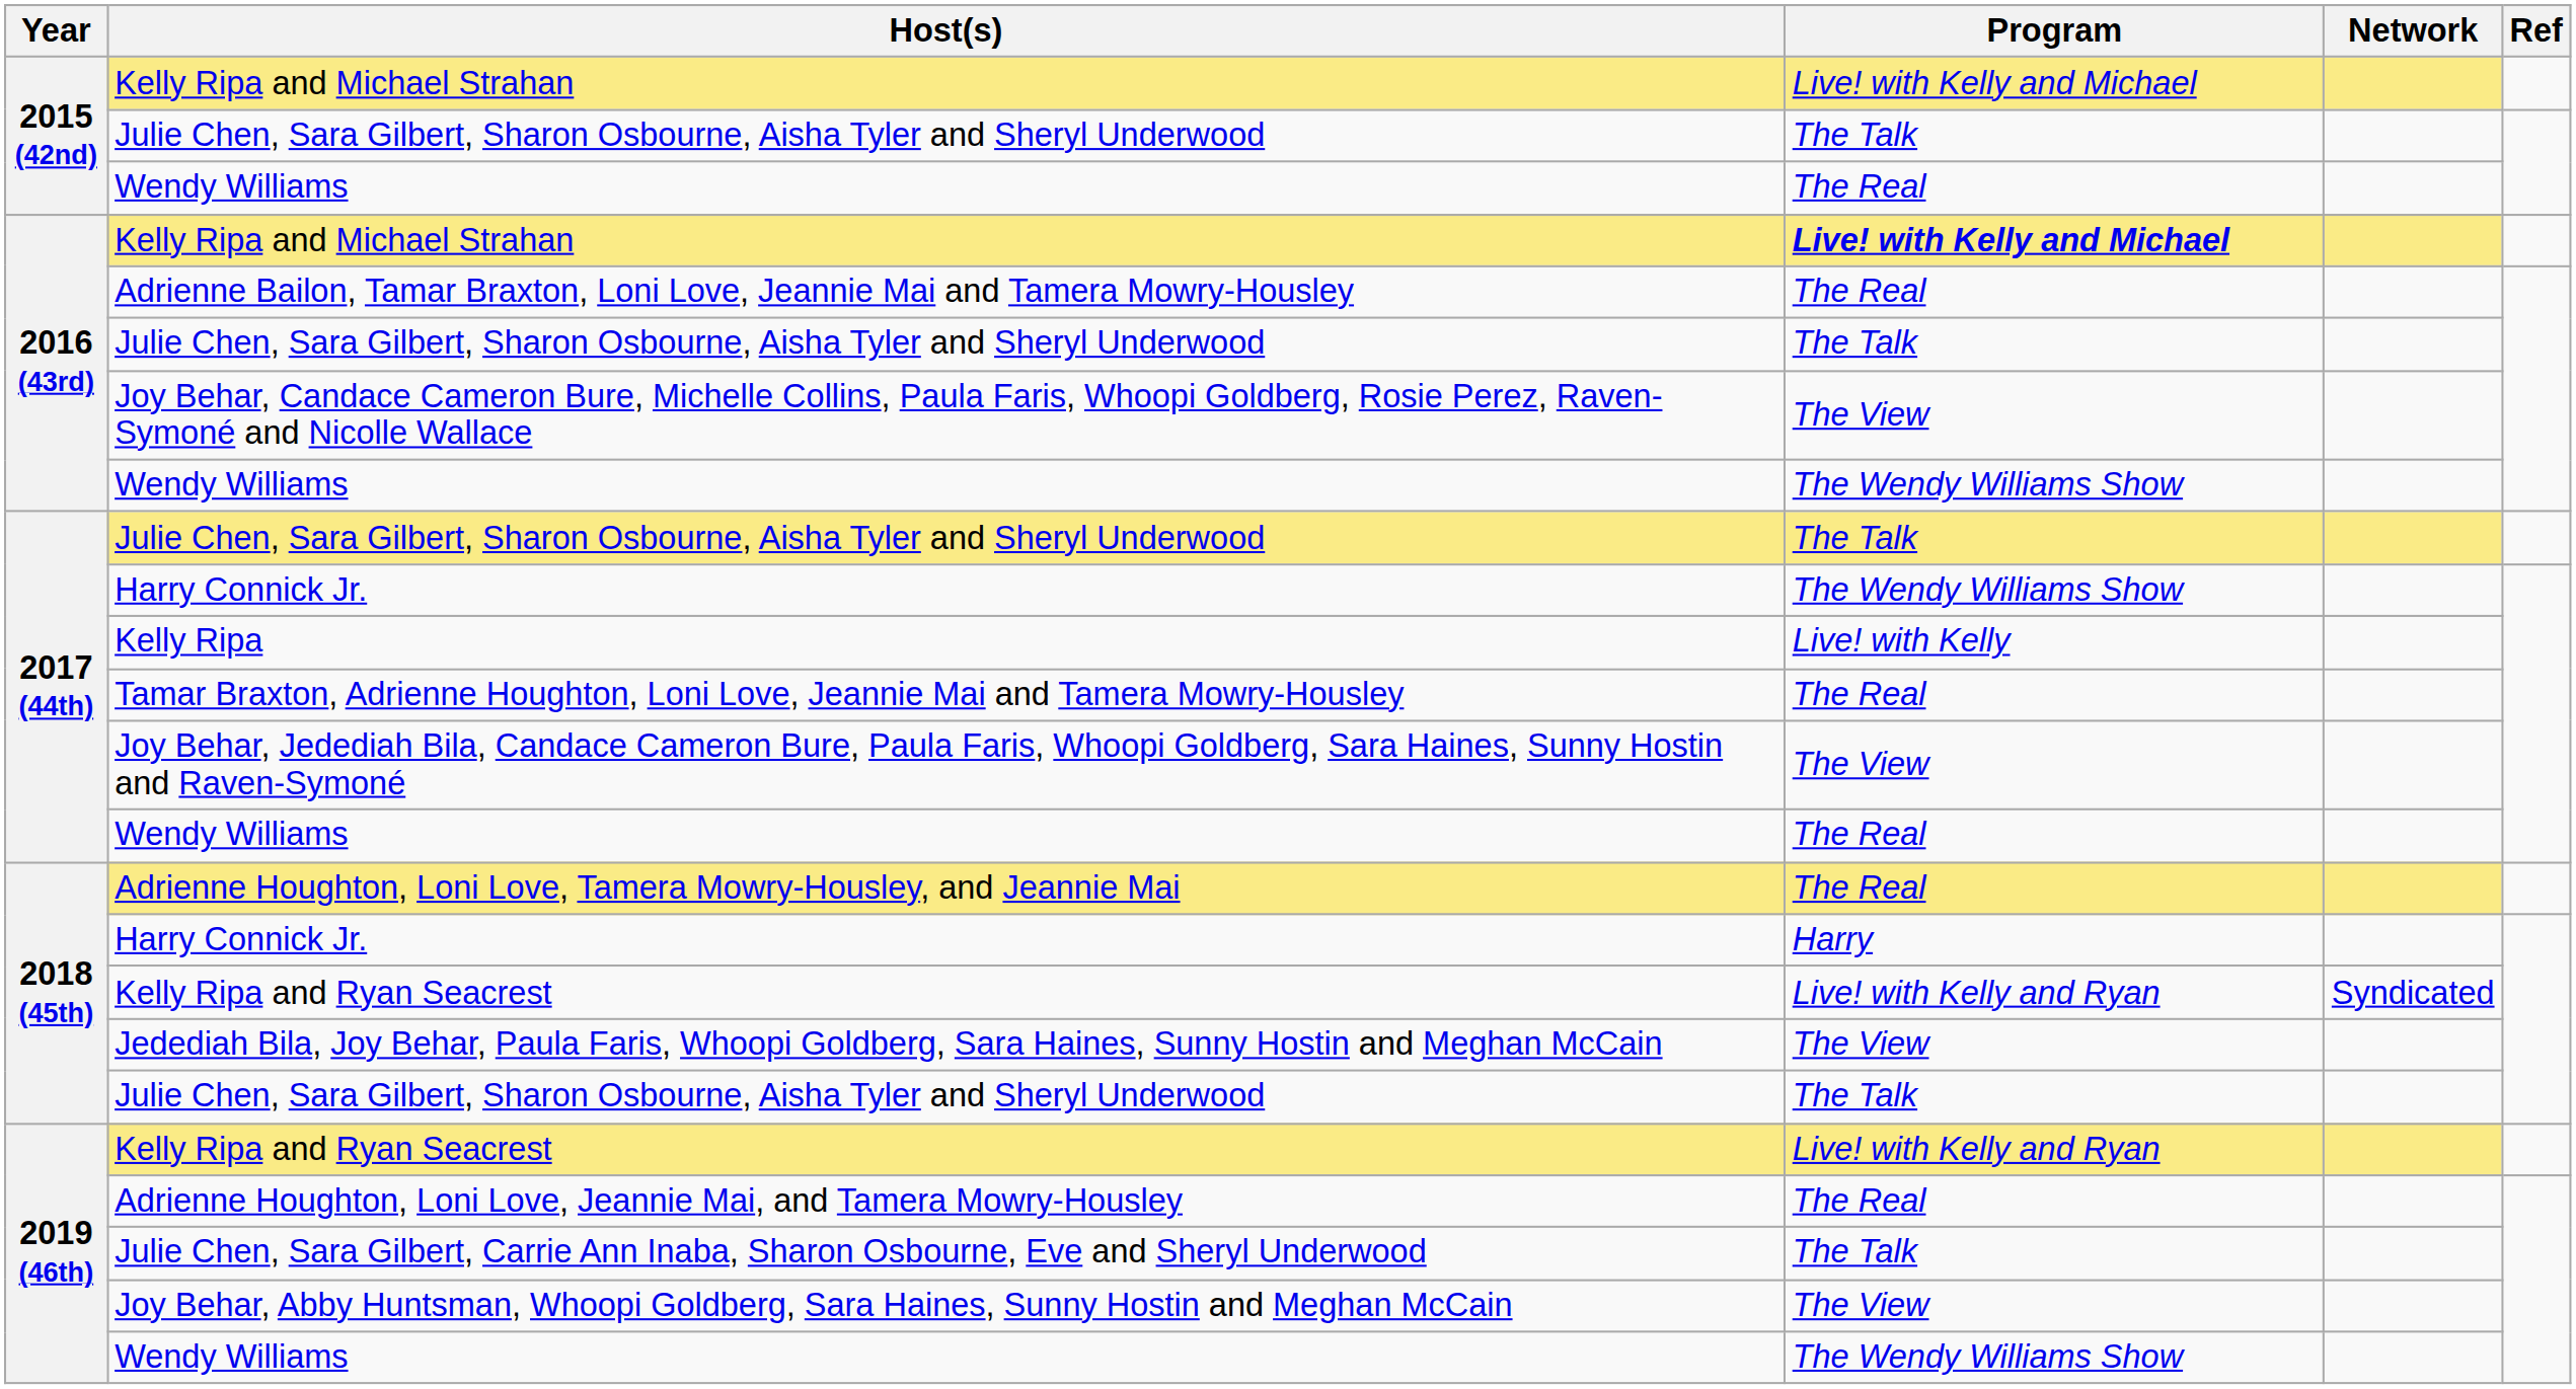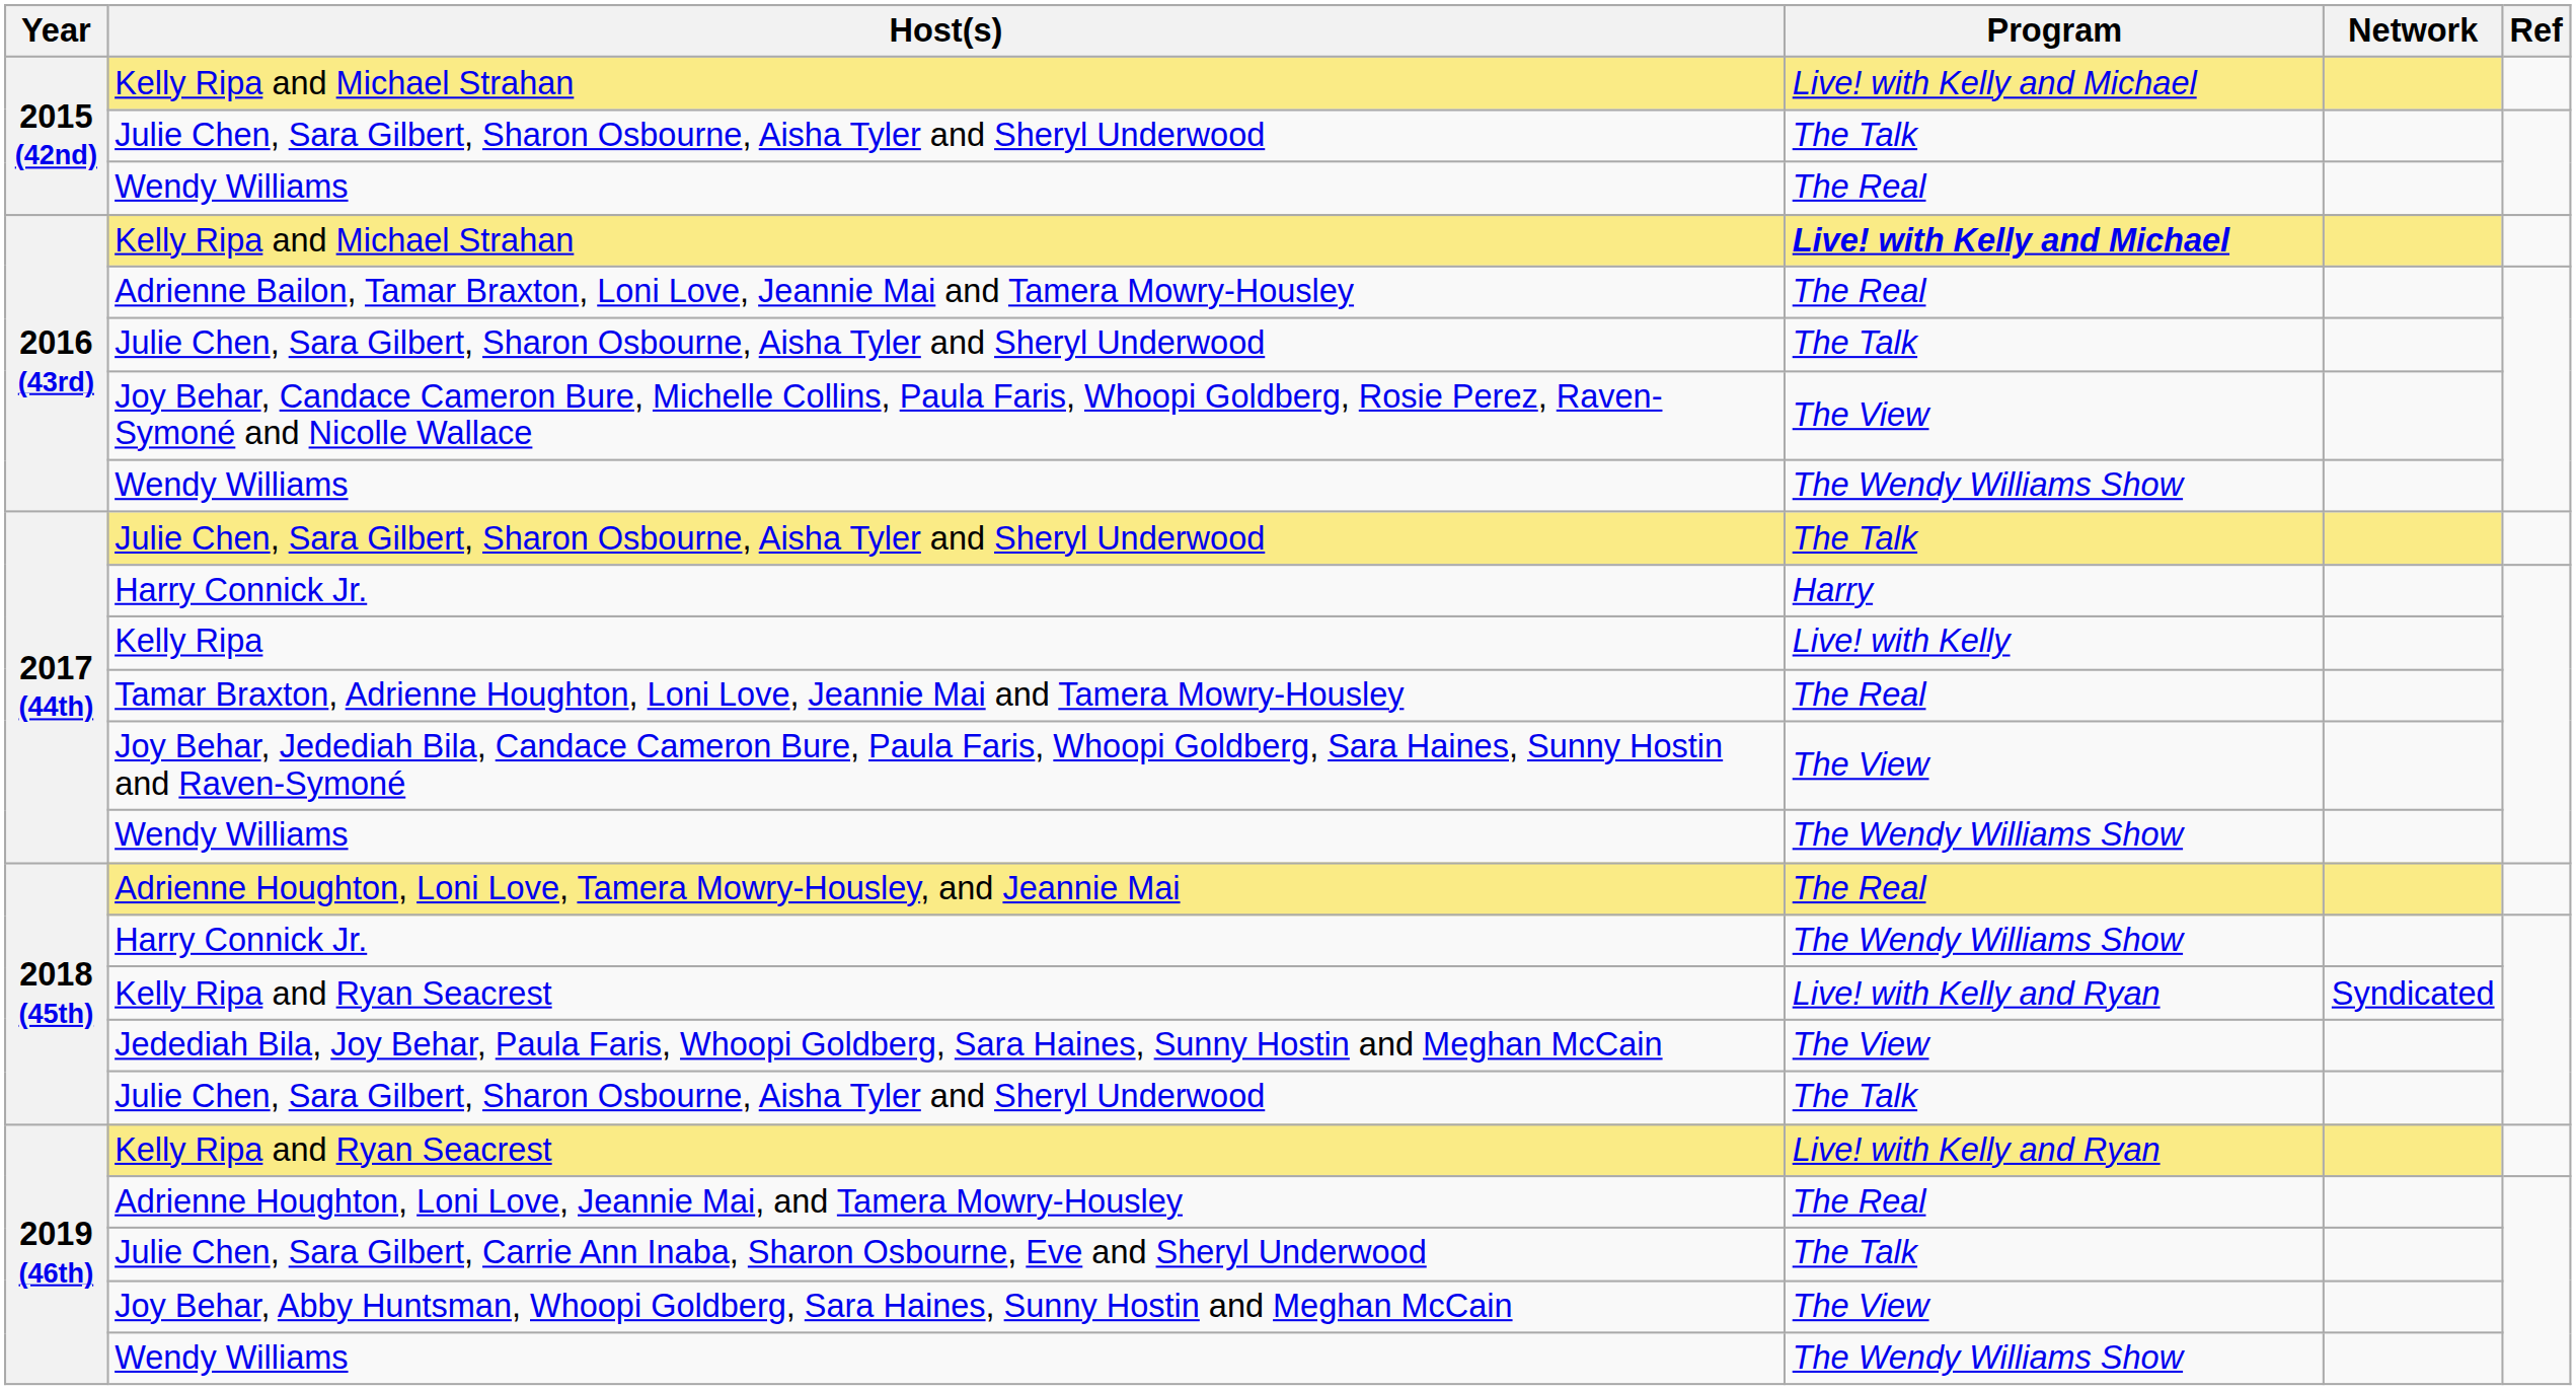 <table class="wikitable">
 <tr style="background:#bebebe;">
 <th style="width:4%;">Year</th>
 <th style="width:73%;">Host(s)</th>
 <th style="width:56%;">Program</th>
 <th style="width:8%;">Network</th>
 <th style="width:1%;">Ref</th>
 </tr>
 <tr>
 <th scope="row" rowspan="3" style="text-align:center">2015 <br><small><a href='#'>(42nd)</a></small></th>
 <td style="background:#FAEB86"><a href='#'>Kelly Ripa</a> and <a href='#'>Michael Strahan</a> </td>
 <td style="background:#FAEB86"><em><a href='#'>Live! with Kelly and Michael</a></em></td>
 <td style="background:#FAEB86"></td>
 <td></td>
 </tr>
 <tr>
 <td><a href='#'>Julie Chen</a>, <a href='#'>Sara Gilbert</a>, <a href='#'>Sharon Osbourne</a>, <a href='#'>Aisha Tyler</a> and <a href='#'>Sheryl Underwood</a></td>
 <td><em><a href='#'>The Talk</a></em></td>
 <td></td>
 <td rowspan="2"></td>
 </tr>
 <tr>
 <td><a href='#'>Wendy Williams</a></td>
 <td><em><a href='#'>The Real</a></em></td>
 <td></td>
 </tr>
 <tr>
 <th scope="row" rowspan=5 style="text-align:center">2016 <br><small><a href='#'>(43rd)</a></small></th>
 <td style="background:#FAEB86"><a href='#'>Kelly Ripa</a> and <a href='#'>Michael Strahan</a> </td>
 <td style="background:#FAEB86"><strong><em><a href='#'>Live! with Kelly and Michael</a></em></strong></td>
 <td style="background:#FAEB86"></td>
 <td></td>
 </tr>
 <tr>
 <td><a href='#'>Adrienne Bailon</a>, <a href='#'>Tamar Braxton</a>, <a href='#'>Loni Love</a>, <a href='#'>Jeannie Mai</a> and <a href='#'>Tamera Mowry-Housley</a></td>
 <td><em><a href='#'>The Real</a></em></td>
 <td></td>
 <td rowspan=4></td>
 </tr>
 <tr>
 <td><a href='#'>Julie Chen</a>, <a href='#'>Sara Gilbert</a>, <a href='#'>Sharon Osbourne</a>, <a href='#'>Aisha Tyler</a> and <a href='#'>Sheryl Underwood</a></td>
 <td><em><a href='#'>The Talk</a></em></td>
 <td></td>
 </tr>
 <tr>
 <td><a href='#'>Joy Behar</a>, <a href='#'>Candace Cameron Bure</a>, <a href='#'>Michelle Collins</a>, <a href='#'>Paula Faris</a>, <a href='#'>Whoopi Goldberg</a>, <a href='#'>Rosie Perez</a>, <a href='#'>Raven-Symoné</a> and <a href='#'>Nicolle Wallace</a></td>
 <td><em><a href='#'>The View</a></em></td>
 <td></td>
 </tr>
 <tr>
 <td><a href='#'>Wendy Williams</a></td>
 <td><em><a href='#'>The Wendy Williams Show</a></em></td>
 <td></td>
 </tr>
 <tr>
 <th scope="row" rowspan=6 style="text-align:center">2017 <br><small><a href='#'>(44th)</a></small></th>
 <td style="background:#FAEB86"><a href='#'>Julie Chen</a>, <a href='#'>Sara Gilbert</a>, <a href='#'>Sharon Osbourne</a>, <a href='#'>Aisha Tyler</a> and <a href='#'>Sheryl Underwood</a> </td>
 <td style="background:#FAEB86"><em><a href='#'>The Talk</a></em></td>
 <td style="background:#FAEB86"></td>
 <td></td>
 </tr>
 <tr>
 <td><a href='#'>Harry Connick Jr.</a></td>
-<td><em><a href='#'>The Wendy Williams Show</a></em></td>
+<td><em><a href='#'>Harry</a></em></td>
 <td></td>
 <td rowspan=5></td>
 </tr>
 <tr>
 <td><a href='#'>Kelly Ripa</a></td>
 <td><em><a href='#'>Live! with Kelly</a></em></td>
 <td></td>
 </tr>
 <tr>
 <td><a href='#'>Tamar Braxton</a>, <a href='#'>Adrienne Houghton</a>, <a href='#'>Loni Love</a>, <a href='#'>Jeannie Mai</a> and <a href='#'>Tamera Mowry-Housley</a></td>
 <td><em><a href='#'>The Real</a></em></td>
 <td></td>
 </tr>
 <tr>
 <td><a href='#'>Joy Behar</a>, <a href='#'>Jedediah Bila</a>, <a href='#'>Candace Cameron Bure</a>, <a href='#'>Paula Faris</a>, <a href='#'>Whoopi Goldberg</a>, <a href='#'>Sara Haines</a>, <a href='#'>Sunny Hostin</a> and <a href='#'>Raven-Symoné</a></td>
 <td><em><a href='#'>The View</a></em></td>
 <td></td>
 </tr>
 <tr>
 <td><a href='#'>Wendy Williams</a></td>
-<td><em><a href='#'>The Real</a></em></td>
+<td><em><a href='#'>The Wendy Williams Show</a></em></td>
 <td></td>
 </tr>
 <tr>
 <th scope="row" rowspan=5 style="text-align:center">2018 <br><small><a href='#'>(45th)</a></small></th>
 <td style="background:#FAEB86"><a href='#'>Adrienne Houghton</a>, <a href='#'>Loni Love</a>, <a href='#'>Tamera Mowry-Housley</a>, and <a href='#'>Jeannie Mai</a> </td>
 <td style="background:#FAEB86"><em><a href='#'>The Real</a></em></td>
 <td style="background:#FAEB86"></td>
 <td></td>
 </tr>
 <tr>
 <td><a href='#'>Harry Connick Jr.</a></td>
-<td><em><a href='#'>Harry</a></em></td>
+<td><em><a href='#'>The Wendy Williams Show</a></em></td>
 <td></td>
 <td rowspan=4></td>
 </tr>
 <tr>
 <td><a href='#'>Kelly Ripa</a> and <a href='#'>Ryan Seacrest</a></td>
 <td><em><a href='#'>Live! with Kelly and Ryan</a></em></td>
 <td><a href='#'>Syndicated</a></td>
 </tr>
 <tr>
 <td><a href='#'>Jedediah Bila</a>, <a href='#'>Joy Behar</a>, <a href='#'>Paula Faris</a>, <a href='#'>Whoopi Goldberg</a>, <a href='#'>Sara Haines</a>, <a href='#'>Sunny Hostin</a> and <a href='#'>Meghan McCain</a></td>
 <td><em><a href='#'>The View</a></em></td>
 <td></td>
 </tr>
 <tr>
 <td><a href='#'>Julie Chen</a>, <a href='#'>Sara Gilbert</a>, <a href='#'>Sharon Osbourne</a>, <a href='#'>Aisha Tyler</a> and <a href='#'>Sheryl Underwood</a></td>
 <td><em><a href='#'>The Talk</a></em></td>
 <td></td>
 </tr>
 <tr>
 <th scope="row" rowspan=5 style="text-align:center">2019 <br><small><a href='#'>(46th)</a></small></th>
 <td style="background:#FAEB86"><a href='#'>Kelly Ripa</a> and <a href='#'>Ryan Seacrest</a> </td>
 <td style="background:#FAEB86"><em><a href='#'>Live! with Kelly and Ryan</a></em></td>
 <td style="background:#FAEB86"></td>
 <td></td>
 </tr>
 <tr>
 <td><a href='#'>Adrienne Houghton</a>, <a href='#'>Loni Love</a>, <a href='#'>Jeannie Mai</a>, and <a href='#'>Tamera Mowry-Housley</a></td>
 <td><em><a href='#'>The Real</a></em></td>
 <td></td>
 <td rowspan=5></td>
 </tr>
 <tr>
 <td><a href='#'>Julie Chen</a>, <a href='#'>Sara Gilbert</a>, <a href='#'>Carrie Ann Inaba</a>, <a href='#'>Sharon Osbourne</a>, <a href='#'>Eve</a> and <a href='#'>Sheryl Underwood</a></td>
 <td><em><a href='#'>The Talk</a></em></td>
 <td></td>
 </tr>
 <tr>
 <td><a href='#'>Joy Behar</a>, <a href='#'>Abby Huntsman</a>, <a href='#'>Whoopi Goldberg</a>, <a href='#'>Sara Haines</a>, <a href='#'>Sunny Hostin</a> and <a href='#'>Meghan McCain</a></td>
 <td><em><a href='#'>The View</a></em></td>
 <td></td>
 </tr>
 <tr>
 <td><a href='#'>Wendy Williams</a></td>
 <td><em><a href='#'>The Wendy Williams Show</a></em></td>
 <td></td>
 </tr>
 </table>
